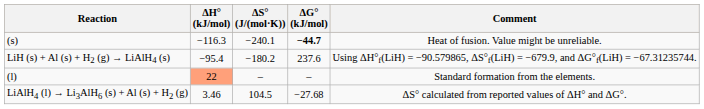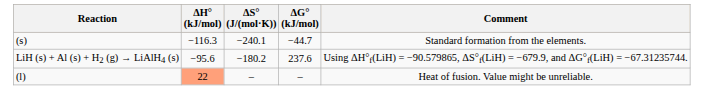 <table class="wikitable" style="margin:1em auto; text-align:center">
 <tr bgcolor=#ffdead>
 <th>Reaction</th>
 <th>ΔH° <br>(kJ/mol)</th>
 <th>ΔS° <br>(J/(mol·K))</th>
 <th>ΔG° <br>(kJ/mol)</th>
 <th>Comment</th>
 </tr>
 <tr>
 <td align = left> (s)</td>
 <td>−116.3</td>
 <td>−240.1</td>
-<td><strong>−44.7</strong></td>
-<td>Heat of fusion. Value might be unreliable.</td>
+<td>−44.7</td>
+<td>Standard formation from the elements.</td>
 </tr>
 <tr>
 <td align = left>LiH (s) + Al (s) +  H<sub>2</sub> (g) → LiAlH<sub>4</sub> (s)</td>
-<td>−95.4</td>
+<td>−95.6</td>
 <td>−180.2</td>
 <td>237.6</td>
 <td>Using ΔH°<sub>f</sub>(LiH) = −90.579865, ΔS°<sub>f</sub>(LiH) = −679.9, and ΔG°<sub>f</sub>(LiH) = −67.31235744.</td>
 </tr>
 <tr>
 <td align = left> (l)</td>
 <td style="background: lightsalmon;">22</td>
 <td>–</td>
 <td>–</td>
-<td>Standard formation from the elements.</td>
-</tr>
-<tr>
-<td align = left>LiAlH<sub>4</sub> (l) →  Li<sub>3</sub>AlH<sub>6</sub> (s) +  Al (s) + H<sub>2</sub> (g)</td>
-<td>3.46</td>
-<td>104.5</td>
-<td>−27.68</td>
-<td>ΔS° calculated from reported values of ΔH° and ΔG°.</td>
+<td>Heat of fusion. Value might be unreliable.</td>
 </tr>
 </table>
